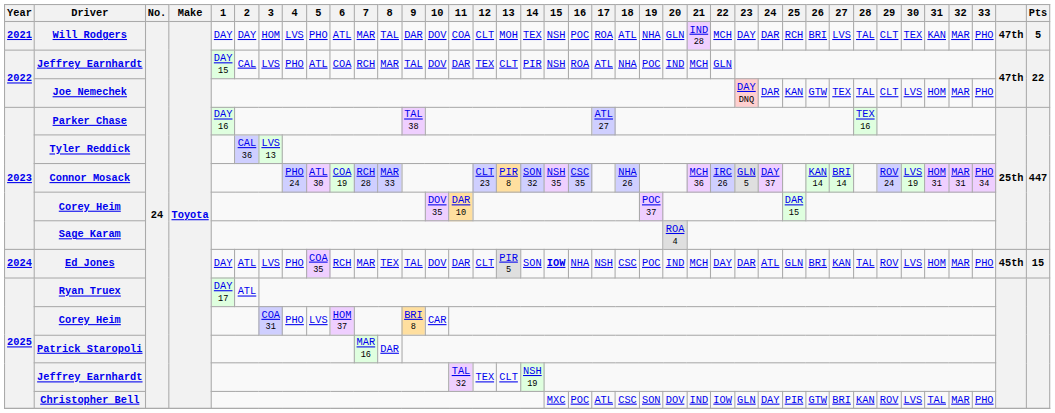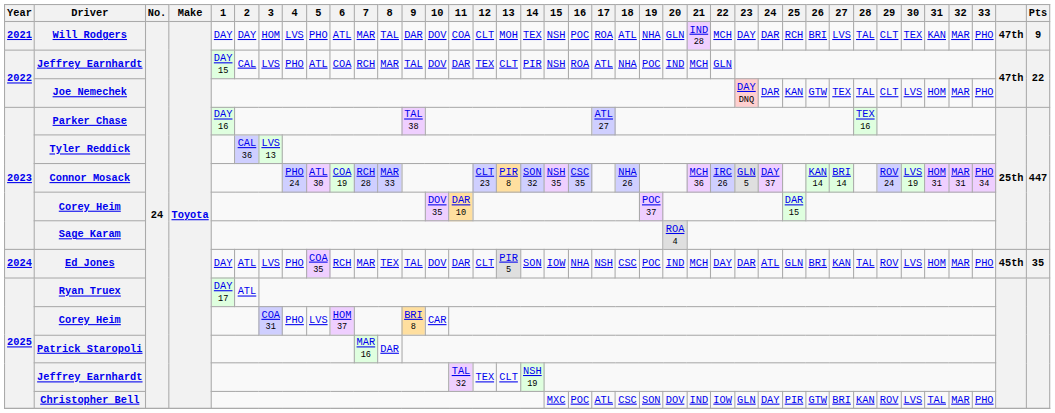 <table class="wikitable" style="text-align:center; font-size:75%">
 <tr>
 <th>Year</th>
 <th>Driver</th>
 <th>No.</th>
 <th>Make</th>
 <th>1</th>
 <th>2</th>
 <th>3</th>
 <th>4</th>
 <th>5</th>
 <th>6</th>
 <th>7</th>
 <th>8</th>
 <th>9</th>
 <th>10</th>
 <th>11</th>
 <th>12</th>
 <th>13</th>
 <th>14</th>
 <th>15</th>
 <th>16</th>
 <th>17</th>
 <th>18</th>
 <th>19</th>
 <th>20</th>
 <th>21</th>
 <th>22</th>
 <th>23</th>
 <th>24</th>
 <th>25</th>
 <th>26</th>
 <th>27</th>
 <th>28</th>
 <th>29</th>
 <th>30</th>
 <th>31</th>
 <th>32</th>
 <th>33</th>
 <th></th>
 <th>Pts</th>
 </tr>
 <tr>
 <th><a href='#'>2021</a></th>
 <th><a href='#'>Will Rodgers</a></th>
 <th rowspan="14">24</th>
 <th rowspan="14"><a href='#'>Toyota</a></th>
 <td><a href='#'>DAY</a></td>
 <td><a href='#'>DAY</a></td>
 <td><a href='#'>HOM</a></td>
 <td><a href='#'>LVS</a></td>
 <td><a href='#'>PHO</a></td>
 <td><a href='#'>ATL</a></td>
 <td><a href='#'>MAR</a></td>
 <td><a href='#'>TAL</a></td>
 <td><a href='#'>DAR</a></td>
 <td><a href='#'>DOV</a></td>
 <td><a href='#'>COA</a></td>
 <td><a href='#'>CLT</a></td>
 <td><a href='#'>MOH</a></td>
 <td><a href='#'>TEX</a></td>
 <td><a href='#'>NSH</a></td>
 <td><a href='#'>POC</a></td>
 <td><a href='#'>ROA</a></td>
 <td><a href='#'>ATL</a></td>
 <td><a href='#'>NHA</a></td>
 <td><a href='#'>GLN</a></td>
 <td style="background:#EFCFFF;"><a href='#'>IND</a><br><small>28</small></td>
 <td><a href='#'>MCH</a></td>
 <td><a href='#'>DAY</a></td>
 <td><a href='#'>DAR</a></td>
 <td><a href='#'>RCH</a></td>
 <td><a href='#'>BRI</a></td>
 <td><a href='#'>LVS</a></td>
 <td><a href='#'>TAL</a></td>
 <td><a href='#'>CLT</a></td>
 <td><a href='#'>TEX</a></td>
 <td><a href='#'>KAN</a></td>
 <td><a href='#'>MAR</a></td>
 <td><a href='#'>PHO</a></td>
 <th>47th</th>
-<th>5</th>
+<th>9</th>
 </tr>
 <tr>
 <th rowspan="2"><a href='#'>2022</a></th>
 <th><a href='#'>Jeffrey Earnhardt</a></th>
 <td style="background:#DFFFDF;"><a href='#'>DAY</a><br><small>15</small></td>
 <td><a href='#'>CAL</a></td>
 <td><a href='#'>LVS</a></td>
 <td><a href='#'>PHO</a></td>
 <td><a href='#'>ATL</a></td>
 <td><a href='#'>COA</a></td>
 <td><a href='#'>RCH</a></td>
 <td><a href='#'>MAR</a></td>
 <td><a href='#'>TAL</a></td>
 <td><a href='#'>DOV</a></td>
 <td><a href='#'>DAR</a></td>
 <td><a href='#'>TEX</a></td>
 <td><a href='#'>CLT</a></td>
 <td><a href='#'>PIR</a></td>
 <td><a href='#'>NSH</a></td>
 <td><a href='#'>ROA</a></td>
 <td><a href='#'>ATL</a></td>
 <td><a href='#'>NHA</a></td>
 <td><a href='#'>POC</a></td>
 <td><a href='#'>IND</a></td>
 <td><a href='#'>MCH</a></td>
 <td><a href='#'>GLN</a></td>
 <td colspan="11"></td>
 <th rowspan="2">47th</th>
 <th rowspan="2">22</th>
 </tr>
 <tr>
 <th><a href='#'>Joe Nemechek</a></th>
 <td colspan="22"></td>
 <td style="background:#FFCFCF;"><a href='#'>DAY</a><br><small>DNQ</small></td>
 <td><a href='#'>DAR</a></td>
 <td><a href='#'>KAN</a></td>
 <td><a href='#'>GTW</a></td>
 <td><a href='#'>TEX</a></td>
 <td><a href='#'>TAL</a></td>
 <td><a href='#'>CLT</a></td>
 <td><a href='#'>LVS</a></td>
 <td><a href='#'>HOM</a></td>
 <td><a href='#'>MAR</a></td>
 <td><a href='#'>PHO</a></td>
 </tr>
 <tr>
 <th rowspan="5"><a href='#'>2023</a></th>
 <th><a href='#'>Parker Chase</a></th>
 <td style="background:#DFFFDF;"><a href='#'>DAY</a><br><small>16</small></td>
 <td colspan="7"></td>
 <td style="background:#EFCFFF;"><a href='#'>TAL</a><br><small>38</small></td>
 <td colspan="7"></td>
 <td style="background:#CFCFFF;"><a href='#'>ATL</a><br><small>27</small></td>
 <td colspan="10"></td>
 <td style="background:#DFFFDF;"><a href='#'>TEX</a><br><small>16</small></td>
 <td colspan="5"></td>
 <th rowspan="5">25th</th>
 <th rowspan="5">447</th>
 </tr>
 <tr>
 <th><a href='#'>Tyler Reddick</a></th>
 <td></td>
 <td style="background:#CFCFFF;"><a href='#'>CAL</a><br><small>36</small></td>
 <td style="background:#DFFFDF;"><a href='#'>LVS</a><br><small>13</small></td>
 <td colspan="30"></td>
 </tr>
 <tr>
 <th><a href='#'>Connor Mosack</a></th>
 <td colspan="3"></td>
 <td style="background:#CFCFFF;"><a href='#'>PHO</a><br><small>24</small></td>
 <td style="background:#EFCFFF;"><a href='#'>ATL</a> <br><small>30</small></td>
 <td style="background:#DFFFDF;"><a href='#'>COA</a> <br><small>19</small></td>
 <td style="background:#CFCFFF;"><a href='#'>RCH</a><br><small>28</small></td>
 <td style="background:#CFCFFF;"><a href='#'>MAR</a><br><small>33</small></td>
 <td colspan="3"></td>
 <td style="background:#CFCFFF;"><a href='#'>CLT</a><br><small>23</small></td>
 <td style="background:#FFDF9F;"><a href='#'>PIR</a><br><small>8</small></td>
 <td style="background:#CFCFFF;"><a href='#'>SON</a><br><small>32</small></td>
 <td style="background:#EFCFFF;"><a href='#'>NSH</a><br><small>35</small></td>
 <td style="background:#CFCFFF;"><a href='#'>CSC</a><br><small>35</small></td>
 <td></td>
 <td style="background:#CFCFFF;"><a href='#'>NHA</a><br><small>26</small></td>
 <td colspan="2"></td>
 <td style="background:#EFCFFF;"><a href='#'>MCH</a><br><small>36</small></td>
 <td style="background:#CFCFFF;"><a href='#'>IRC</a><br><small>26</small></td>
 <td style="background:#DFDFDF;"><a href='#'>GLN</a><br><small>5</small></td>
 <td style="background:#EFCFFF;"><a href='#'>DAY</a><br><small>37</small></td>
 <td></td>
 <td style="background:#DFFFDF;"><a href='#'>KAN</a><br><small>14</small></td>
 <td style="background:#DFFFDF;"><a href='#'>BRI</a><br><small>14</small></td>
 <td></td>
 <td style="background:#CFCFFF;"><a href='#'>ROV</a><br><small>24</small></td>
 <td style="background:#DFFFDF;"><a href='#'>LVS</a><br><small>19</small></td>
 <td style="background:#EFCFFF;"><a href='#'>HOM</a><br><small>31</small></td>
 <td style="background:#EFCFFF;"><a href='#'>MAR</a><br><small>31</small></td>
 <td style="background:#EFCFFF;"><a href='#'>PHO</a><br><small>34</small></td>
 </tr>
 <tr>
 <th><a href='#'>Corey Heim</a></th>
 <td colspan="9"></td>
 <td style="background:#EFCFFF;"><a href='#'>DOV</a><br><small>35</small></td>
 <td style="background:#FFDF9F;"><a href='#'>DAR</a><br><small>10</small></td>
 <td colspan="7"></td>
 <td style="background:#EFCFFF;"><a href='#'>POC</a><br><small>37</small></td>
 <td colspan="5"></td>
 <td style="background:#DFFFDF;"><a href='#'>DAR</a><br><small>15</small></td>
 <td colspan="8"></td>
 </tr>
 <tr>
 <th><a href='#'>Sage Karam</a></th>
 <td colspan="19"></td>
 <td style="background:#DFDFDF;"><a href='#'>ROA</a><br><small>4</small></td>
 <td colspan="13"></td>
 </tr>
 <tr>
 <th><a href='#'>2024</a></th>
 <th><a href='#'>Ed Jones</a></th>
 <td><a href='#'>DAY</a></td>
 <td><a href='#'>ATL</a></td>
 <td><a href='#'>LVS</a></td>
 <td><a href='#'>PHO</a></td>
 <td style="background:#EFCFFF;"><a href='#'>COA</a><br><small>35</small></td>
 <td><a href='#'>RCH</a></td>
 <td><a href='#'>MAR</a></td>
 <td><a href='#'>TEX</a></td>
 <td><a href='#'>TAL</a></td>
 <td><a href='#'>DOV</a></td>
 <td><a href='#'>DAR</a></td>
 <td><a href='#'>CLT</a></td>
 <td style="background:#DFDFDF;"><a href='#'>PIR</a><br><small>5</small></td>
 <td><a href='#'>SON</a></td>
-<td><strong><a href='#'>IOW</a></strong></td>
+<td><a href='#'>IOW</a></td>
 <td><a href='#'>NHA</a></td>
 <td><a href='#'>NSH</a></td>
 <td><a href='#'>CSC</a></td>
 <td><a href='#'>POC</a></td>
 <td><a href='#'>IND</a></td>
 <td><a href='#'>MCH</a></td>
 <td><a href='#'>DAY</a></td>
 <td><a href='#'>DAR</a></td>
 <td><a href='#'>ATL</a></td>
 <td><a href='#'>GLN</a></td>
 <td><a href='#'>BRI</a></td>
 <td><a href='#'>KAN</a></td>
 <td><a href='#'>TAL</a></td>
 <td><a href='#'>ROV</a></td>
 <td><a href='#'>LVS</a></td>
 <td><a href='#'>HOM</a></td>
 <td><a href='#'>MAR</a></td>
 <td><a href='#'>PHO</a></td>
 <th>45th</th>
-<th>15</th>
+<th>35</th>
 </tr>
 <tr>
 <th rowspan="5"><a href='#'>2025</a></th>
 <th><a href='#'>Ryan Truex</a></th>
 <td style="background:#DFFFDF;"><a href='#'>DAY</a><br><small>17</small></td>
 <td><a href='#'>ATL</a></td>
 <td colspan="31"></td>
 <th rowspan="5"></th>
 <th rowspan="5"></th>
 </tr>
 <tr>
 <th><a href='#'>Corey Heim</a></th>
 <td colspan="2"></td>
 <td style="background:#CFCFFF;"><a href='#'>COA</a><br><small>31</small></td>
 <td><a href='#'>PHO</a></td>
 <td><a href='#'>LVS</a></td>
 <td style="background:#EFCFFF;"><a href='#'>HOM</a><br><small>37</small></td>
 <td colspan="2"></td>
 <td style="background:#FFDF9F;"><a href='#'>BRI</a><br><small>8</small></td>
 <td><a href='#'>CAR</a></td>
 <td colspan="23"></td>
 </tr>
 <tr>
 <th><a href='#'>Patrick Staropoli</a></th>
 <td colspan="6"></td>
 <td style="background:#DFFFDF;"><a href='#'>MAR</a><br><small>16</small></td>
 <td><a href='#'>DAR</a></td>
 <td colspan="25"></td>
 </tr>
 <tr>
 <th><a href='#'>Jeffrey Earnhardt</a></th>
 <td colspan="10"></td>
 <td style="background:#EFCFFF;"><a href='#'>TAL</a><br><small>32</small></td>
 <td><a href='#'>TEX</a></td>
 <td><a href='#'>CLT</a></td>
 <td style="background:#DFFFDF;"><a href='#'>NSH</a><br><small>19</small></td>
 <td colspan="19"></td>
 </tr>
 <tr>
 <th><a href='#'>Christopher Bell</a></th>
 <td colspan="14"></td>
 <td><a href='#'>MXC</a></td>
 <td><a href='#'>POC</a></td>
 <td><a href='#'>ATL</a></td>
 <td><a href='#'>CSC</a></td>
 <td><a href='#'>SON</a></td>
 <td><a href='#'>DOV</a></td>
 <td><a href='#'>IND</a></td>
 <td><a href='#'>IOW</a></td>
 <td><a href='#'>GLN</a></td>
 <td><a href='#'>DAY</a></td>
 <td><a href='#'>PIR</a></td>
 <td><a href='#'>GTW</a></td>
 <td><a href='#'>BRI</a></td>
 <td><a href='#'>KAN</a></td>
 <td><a href='#'>ROV</a></td>
 <td><a href='#'>LVS</a></td>
 <td><a href='#'>TAL</a></td>
 <td><a href='#'>MAR</a></td>
 <td><a href='#'>PHO</a></td>
 </tr>
 <tr>
 </tr>
 </table>
